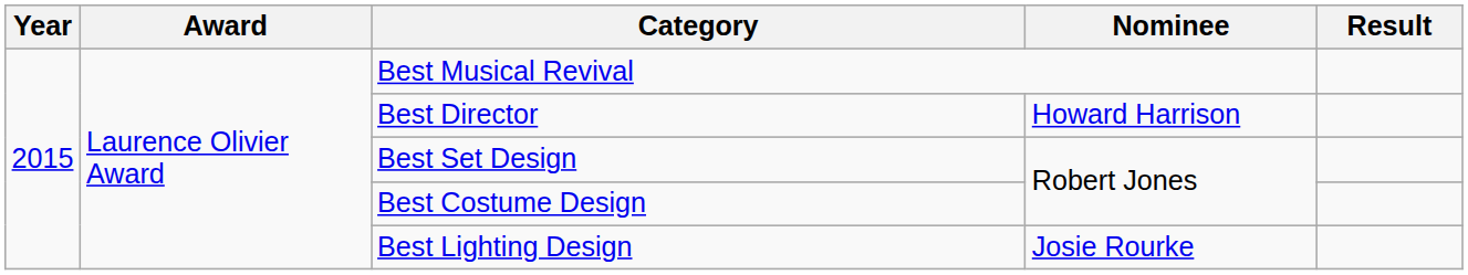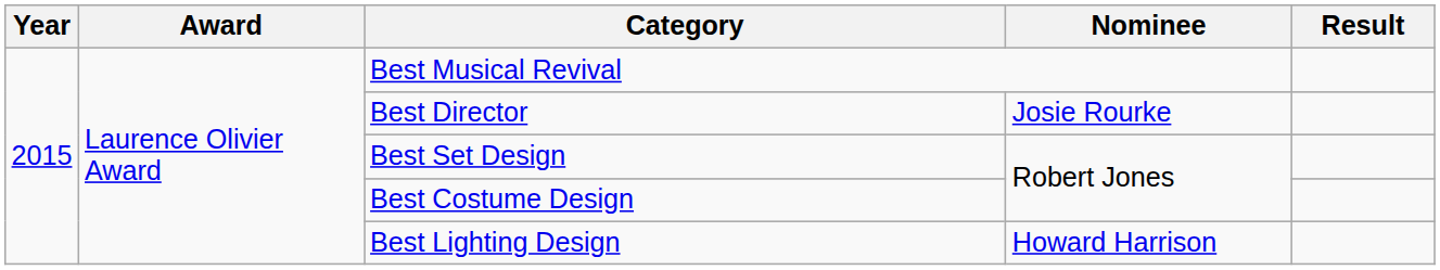 <table class="wikitable" width="95%">
 <tr>
 <th width="5%">Year</th>
 <th width="20%">Award</th>
 <th width="45%">Category</th>
 <th width="20%">Nominee</th>
 <th width="10%">Result</th>
 </tr>
 <tr>
 <td rowspan="5" align="center"><a href='#'>2015</a></td>
 <td rowspan="5"><a href='#'>Laurence Olivier Award</a></td>
 <td colspan="2"><a href='#'>Best Musical Revival</a></td>
 <td></td>
 </tr>
 <tr>
 <td><a href='#'>Best Director</a></td>
-<td><a href='#'>Howard Harrison</a></td>
+<td><a href='#'>Josie Rourke</a></td>
 <td></td>
 </tr>
 <tr>
 <td><a href='#'>Best Set Design</a></td>
 <td rowspan="2">Robert Jones</td>
 <td></td>
 </tr>
 <tr>
 <td><a href='#'>Best Costume Design</a></td>
 <td></td>
 </tr>
 <tr>
 <td><a href='#'>Best Lighting Design</a></td>
-<td><a href='#'>Josie Rourke</a></td>
+<td><a href='#'>Howard Harrison</a></td>
 <td></td>
 </tr>
 </table>
